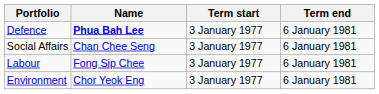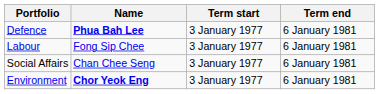 <table class="wikitable unsortable" style="font-size: 90%;">
 <tr>
 <th scope="col">Portfolio</th>
 <th scope="col" width="150px">Name</th>
 <th scope="col" width="120px">Term start</th>
 <th scope="col" width="120px">Term end</th>
 </tr>
 <tr>
 <td><a href='#'>Defence</a></td>
 <td><strong><a href='#'>Phua Bah Lee</a></strong></td>
 <td>3 January 1977</td>
 <td>6 January 1981</td>
 </tr>
 <tr>
+<td><a href='#'>Labour</a></td>
+<td><a href='#'>Fong Sip Chee</a></td>
+<td>3 January 1977</td>
+<td>6 January 1981</td>
+</tr>
+<tr>
 <td>Social Affairs</td>
 <td><a href='#'>Chan Chee Seng</a></td>
 <td>3 January 1977</td>
 <td>6 January 1981</td>
 </tr>
 <tr>
-<td><a href='#'>Labour</a></td>
-<td><a href='#'>Fong Sip Chee</a></td>
-<td>3 January 1977</td>
-<td>6 January 1981</td>
-</tr>
-<tr>
 <td><a href='#'>Environment</a></td>
-<td><a href='#'>Chor Yeok Eng</a></td>
+<td><strong><a href='#'>Chor Yeok Eng</a></strong></td>
 <td>3 January 1977</td>
 <td>6 January 1981</td>
 </tr>
 </table>
